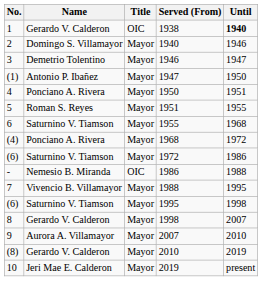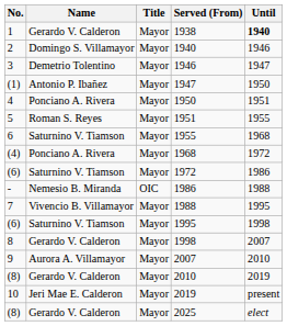 <table class="wikitable sortable">
 <tr>
 <th>No.</th>
 <th>Name</th>
 <th>Title</th>
 <th>Served (From)</th>
 <th>Until</th>
 </tr>
 <tr>
 <td>1</td>
 <td>Gerardo V. Calderon</td>
-<td>OIC</td>
+<td>Mayor</td>
 <td>1938</td>
 <td><strong>1940</strong></td>
 </tr>
 <tr>
 <td>2</td>
 <td>Domingo S. Villamayor</td>
 <td>Mayor</td>
 <td>1940</td>
 <td>1946</td>
 </tr>
 <tr>
 <td>3</td>
 <td>Demetrio Tolentino</td>
 <td>Mayor</td>
 <td>1946</td>
 <td>1947</td>
 </tr>
 <tr>
 <td>(1)</td>
 <td>Antonio P. Ibañez</td>
 <td>Mayor</td>
 <td>1947</td>
 <td>1950</td>
 </tr>
 <tr>
 <td>4</td>
 <td>Ponciano A. Rivera</td>
 <td>Mayor</td>
 <td>1950</td>
 <td>1951</td>
 </tr>
 <tr>
 <td>5</td>
 <td>Roman S. Reyes</td>
 <td>Mayor</td>
 <td>1951</td>
 <td>1955</td>
 </tr>
 <tr>
 <td>6</td>
 <td>Saturnino V. Tiamson</td>
 <td>Mayor</td>
 <td>1955</td>
 <td>1968</td>
 </tr>
 <tr>
 <td>(4)</td>
 <td>Ponciano A. Rivera</td>
 <td>Mayor</td>
 <td>1968</td>
 <td>1972</td>
 </tr>
 <tr>
 <td>(6)</td>
 <td>Saturnino V. Tiamson</td>
 <td>Mayor</td>
 <td>1972</td>
 <td>1986</td>
 </tr>
 <tr>
 <td>-</td>
 <td>Nemesio B. Miranda</td>
 <td>OIC</td>
 <td>1986</td>
 <td>1988</td>
 </tr>
 <tr>
 <td>7</td>
 <td>Vivencio B. Villamayor</td>
 <td>Mayor</td>
 <td>1988</td>
 <td>1995</td>
 </tr>
 <tr>
 <td>(6)</td>
 <td>Saturnino V. Tiamson</td>
 <td>Mayor</td>
 <td>1995</td>
 <td>1998</td>
 </tr>
 <tr>
 <td>8</td>
 <td>Gerardo V. Calderon</td>
 <td>Mayor</td>
 <td>1998</td>
 <td>2007</td>
 </tr>
 <tr>
 <td>9</td>
 <td>Aurora A. Villamayor</td>
 <td>Mayor</td>
 <td>2007</td>
 <td>2010</td>
 </tr>
 <tr>
 <td>(8)</td>
 <td>Gerardo V. Calderon</td>
 <td>Mayor</td>
 <td>2010</td>
 <td>2019</td>
 </tr>
 <tr>
 <td>10</td>
 <td>Jeri Mae E. Calderon</td>
 <td>Mayor</td>
 <td>2019</td>
 <td>present</td>
 </tr>
+<tr>
+<td>(8)</td>
+<td>Gerardo V. Calderon</td>
+<td>Mayor</td>
+<td>2025</td>
+<td><em>elect</em></td>
+</tr>
 </table>
